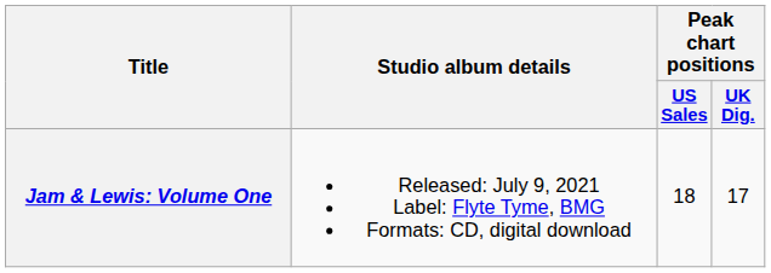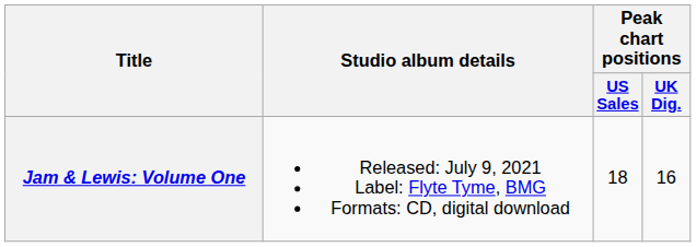 <table class="wikitable plainrowheaders" style="text-align:center;" border="1">
 <tr>
 <th scope="col" rowspan="2" style="width:14em;">Title</th>
 <th scope="col" rowspan="2" style="width:18em;">Studio album details</th>
 <th scope="col" colspan="2">Peak chart positions</th>
 </tr>
 <tr>
 <th scope="col" style="width:2.5em;font-size:90%;"><a href='#'>US Sales</a><br></th>
 <th scope="col" style="width:2.5em;font-size:90%;"><a href='#'>UK Dig.</a><br></th>
 </tr>
 <tr>
 <th scope="row"><em><a href='#'>Jam & Lewis: Volume One</a></em></th>
 <td><br><ul><li>Released: July 9, 2021</li><li>Label: <a href='#'>Flyte Tyme</a>, <a href='#'>BMG</a></li><li>Formats: CD, digital download</li></ul></td>
 <td>18</td>
-<td>17</td>
+<td>16</td>
 </tr>
 </table>
